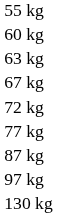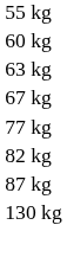 <table>
 <tr>
 <td>55 kg<br></td>
 <td></td>
 <td></td>
 <td></td>
 </tr>
 <tr>
 <td>60 kg<br></td>
 <td></td>
 <td></td>
 <td></td>
 </tr>
 <tr>
 <td>63 kg<br></td>
 <td></td>
 <td></td>
 <td></td>
 </tr>
 <tr>
 <td>67 kg<br></td>
 <td></td>
 <td></td>
 <td></td>
 </tr>
 <tr>
-<td>72 kg<br></td>
+<td>77 kg<br></td>
 <td></td>
 <td></td>
 <td></td>
 </tr>
 <tr>
-<td>77 kg<br></td>
+<td>82 kg<br></td>
 <td></td>
 <td></td>
 <td></td>
 </tr>
 <tr>
 <td>87 kg<br></td>
 <td></td>
 <td></td>
 <td></td>
 </tr>
 <tr>
-<td>97 kg<br></td>
-<td></td>
-<td></td>
-<td></td>
-</tr>
-<tr>
 <td>130 kg<br></td>
 <td></td>
 <td></td>
 <td></td>
 </tr>
 </table>
